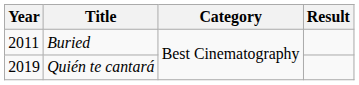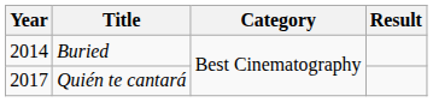 <table class="wikitable">
 <tr>
 <th>Year</th>
 <th>Title</th>
 <th>Category</th>
 <th>Result</th>
 </tr>
 <tr>
-<td>2011</td>
+<td>2014</td>
 <td><em>Buried</em></td>
 <td rowspan="2">Best Cinematography</td>
 <td></td>
 </tr>
 <tr>
-<td>2019</td>
+<td>2017</td>
 <td><em>Quién te cantará</em></td>
 <td></td>
 </tr>
 </table>
